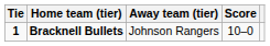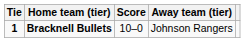 <table class="wikitable" style="text-align:center; font-size:85%">
 <tr>
 <th>Tie</th>
 <th>Home team (tier)</th>
+<th>Score</th>
 <th>Away team (tier)</th>
-<th>Score</th>
 <th></th>
 </tr>
 <tr>
 <td align="center"><strong>1</strong></td>
 <td><strong>Bracknell Bullets</strong></td>
+<td align="center">10–0</td>
 <td>Johnson Rangers</td>
-<td align="center">10–0</td>
 <td></td>
 </tr>
 </table>
